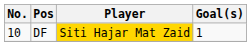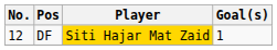 <table class="wikitable">
 <tr>
 <th>No.</th>
 <th>Pos</th>
 <th>Player</th>
 <th>Goal(s)</th>
 </tr>
 <tr>
-<td rowspan="1">10</td>
+<td rowspan="1">12</td>
 <td>DF</td>
 <td style="background: gold;">Siti Hajar Mat Zaid</td>
 <td>1</td>
 </tr>
 <tr>
 </tr>
 </table>
